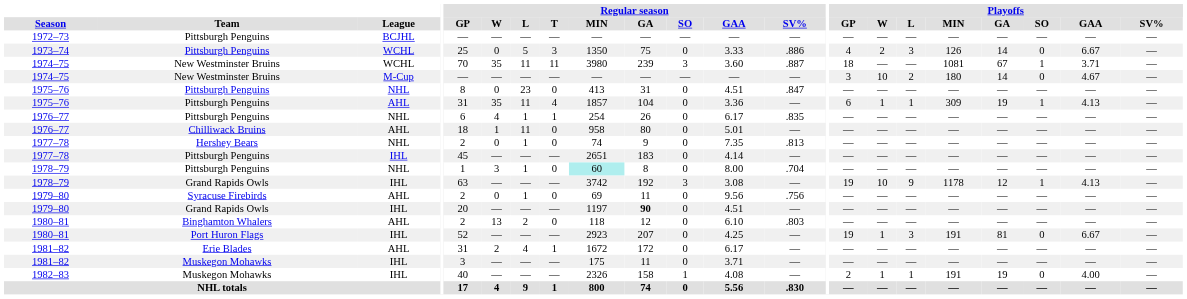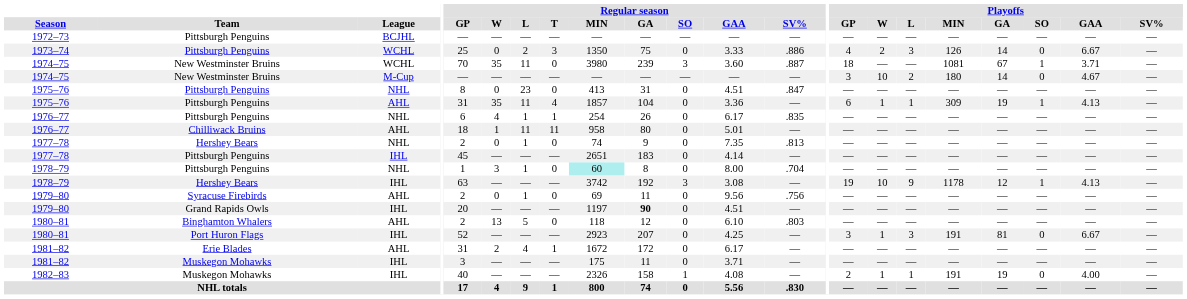 <table border="0" cellpadding="1" cellspacing="0" style="width:90%; text-align:center;">
 <tr bgcolor="#e0e0e0">
 <th colspan="3" bgcolor="#ffffff"></th>
 <th rowspan="99" bgcolor="#ffffff"></th>
 <th colspan="9" bgcolor="#e0e0e0"><a href='#'>Regular season</a></th>
 <th rowspan="99" bgcolor="#ffffff"></th>
 <th colspan="8" bgcolor="#e0e0e0"><a href='#'>Playoffs</a></th>
 </tr>
 <tr bgcolor="#e0e0e0">
 <th><a href='#'>Season</a></th>
 <th>Team</th>
 <th>League</th>
 <th>GP</th>
 <th>W</th>
 <th>L</th>
 <th>T</th>
 <th>MIN</th>
 <th>GA</th>
 <th><a href='#'>SO</a></th>
 <th><a href='#'>GAA</a></th>
 <th><a href='#'>SV%</a></th>
 <th>GP</th>
 <th>W</th>
 <th>L</th>
 <th>MIN</th>
 <th>GA</th>
 <th>SO</th>
 <th>GAA</th>
 <th>SV%</th>
 </tr>
 <tr>
 <td><a href='#'>1972–73</a></td>
 <td>Pittsburgh Penguins</td>
 <td><a href='#'>BCJHL</a></td>
 <td>—</td>
 <td>—</td>
 <td>—</td>
 <td>—</td>
 <td>—</td>
 <td>—</td>
 <td>—</td>
 <td>—</td>
 <td>—</td>
 <td>—</td>
 <td>—</td>
 <td>—</td>
 <td>—</td>
 <td>—</td>
 <td>—</td>
 <td>—</td>
 <td>—</td>
 </tr>
 <tr bgcolor="#f0f0f0">
 <td><a href='#'>1973–74</a></td>
 <td><a href='#'>Pittsburgh Penguins</a></td>
 <td><a href='#'>WCHL</a></td>
 <td>25</td>
 <td>0</td>
-<td>5</td>
+<td>2</td>
 <td>3</td>
 <td>1350</td>
 <td>75</td>
 <td>0</td>
 <td>3.33</td>
 <td>.886</td>
 <td>4</td>
 <td>2</td>
 <td>3</td>
 <td>126</td>
 <td>14</td>
 <td>0</td>
 <td>6.67</td>
 <td>—</td>
 </tr>
 <tr>
 <td><a href='#'>1974–75</a></td>
 <td>New Westminster Bruins</td>
 <td>WCHL</td>
 <td>70</td>
 <td>35</td>
 <td>11</td>
-<td>11</td>
+<td>0</td>
 <td>3980</td>
 <td>239</td>
 <td>3</td>
 <td>3.60</td>
 <td>.887</td>
 <td>18</td>
 <td>—</td>
 <td>—</td>
 <td>1081</td>
 <td>67</td>
 <td>1</td>
 <td>3.71</td>
 <td>—</td>
 </tr>
 <tr bgcolor="#f0f0f0">
 <td><a href='#'>1974–75</a></td>
 <td>New Westminster Bruins</td>
 <td><a href='#'>M-Cup</a></td>
 <td>—</td>
 <td>—</td>
 <td>—</td>
 <td>—</td>
 <td>—</td>
 <td>—</td>
 <td>—</td>
 <td>—</td>
 <td>—</td>
 <td>3</td>
 <td>10</td>
 <td>2</td>
 <td>180</td>
 <td>14</td>
 <td>0</td>
 <td>4.67</td>
 <td>—</td>
 </tr>
 <tr>
 <td><a href='#'>1975–76</a></td>
 <td><a href='#'>Pittsburgh Penguins</a></td>
 <td><a href='#'>NHL</a></td>
 <td>8</td>
 <td>0</td>
 <td>23</td>
 <td>0</td>
 <td>413</td>
 <td>31</td>
 <td>0</td>
 <td>4.51</td>
 <td>.847</td>
 <td>—</td>
 <td>—</td>
 <td>—</td>
 <td>—</td>
 <td>—</td>
 <td>—</td>
 <td>—</td>
 <td>—</td>
 </tr>
 <tr bgcolor="#f0f0f0">
 <td><a href='#'>1975–76</a></td>
 <td>Pittsburgh Penguins</td>
 <td><a href='#'>AHL</a></td>
 <td>31</td>
 <td>35</td>
 <td>11</td>
 <td>4</td>
 <td>1857</td>
 <td>104</td>
 <td>0</td>
 <td>3.36</td>
 <td>—</td>
 <td>6</td>
 <td>1</td>
 <td>1</td>
 <td>309</td>
 <td>19</td>
 <td>1</td>
 <td>4.13</td>
 <td>—</td>
 </tr>
 <tr>
 <td><a href='#'>1976–77</a></td>
 <td>Pittsburgh Penguins</td>
 <td>NHL</td>
 <td>6</td>
 <td>4</td>
 <td>1</td>
 <td>1</td>
 <td>254</td>
 <td>26</td>
 <td>0</td>
 <td>6.17</td>
 <td>.835</td>
 <td>—</td>
 <td>—</td>
 <td>—</td>
 <td>—</td>
 <td>—</td>
 <td>—</td>
 <td>—</td>
 <td>—</td>
 </tr>
 <tr bgcolor="#f0f0f0">
 <td><a href='#'>1976–77</a></td>
 <td><a href='#'>Chilliwack Bruins</a></td>
 <td>AHL</td>
 <td>18</td>
 <td>1</td>
 <td>11</td>
-<td>0</td>
+<td>11</td>
 <td>958</td>
 <td>80</td>
 <td>0</td>
 <td>5.01</td>
 <td>—</td>
 <td>—</td>
 <td>—</td>
 <td>—</td>
 <td>—</td>
 <td>—</td>
 <td>—</td>
 <td>—</td>
 <td>—</td>
 </tr>
 <tr>
 <td><a href='#'>1977–78</a></td>
 <td><a href='#'>Hershey Bears</a></td>
 <td>NHL</td>
 <td>2</td>
 <td>0</td>
 <td>1</td>
 <td>0</td>
 <td>74</td>
 <td>9</td>
 <td>0</td>
 <td>7.35</td>
 <td>.813</td>
 <td>—</td>
 <td>—</td>
 <td>—</td>
 <td>—</td>
 <td>—</td>
 <td>—</td>
 <td>—</td>
 <td>—</td>
 </tr>
 <tr bgcolor="#f0f0f0">
 <td><a href='#'>1977–78</a></td>
 <td>Pittsburgh Penguins</td>
 <td><a href='#'>IHL</a></td>
 <td>45</td>
 <td>—</td>
 <td>—</td>
 <td>—</td>
 <td>2651</td>
 <td>183</td>
 <td>0</td>
 <td>4.14</td>
 <td>—</td>
 <td>—</td>
 <td>—</td>
 <td>—</td>
 <td>—</td>
 <td>—</td>
 <td>—</td>
 <td>—</td>
 <td>—</td>
 </tr>
 <tr>
 <td><a href='#'>1978–79</a></td>
 <td>Pittsburgh Penguins</td>
 <td>NHL</td>
 <td>1</td>
 <td>3</td>
 <td>1</td>
 <td>0</td>
 <td style="background: paleturquoise;">60</td>
 <td>8</td>
 <td>0</td>
 <td>8.00</td>
 <td>.704</td>
 <td>—</td>
 <td>—</td>
 <td>—</td>
 <td>—</td>
 <td>—</td>
 <td>—</td>
 <td>—</td>
 <td>—</td>
 </tr>
 <tr bgcolor="#f0f0f0">
 <td><a href='#'>1978–79</a></td>
-<td>Grand Rapids Owls</td>
+<td><a href='#'>Hershey Bears</a></td>
 <td>IHL</td>
 <td>63</td>
 <td>—</td>
 <td>—</td>
 <td>—</td>
 <td>3742</td>
 <td>192</td>
 <td>3</td>
 <td>3.08</td>
 <td>—</td>
 <td>19</td>
 <td>10</td>
 <td>9</td>
 <td>1178</td>
 <td>12</td>
 <td>1</td>
 <td>4.13</td>
 <td>—</td>
 </tr>
 <tr>
 <td><a href='#'>1979–80</a></td>
 <td><a href='#'>Syracuse Firebirds</a></td>
 <td>AHL</td>
 <td>2</td>
 <td>0</td>
 <td>1</td>
 <td>0</td>
 <td>69</td>
 <td>11</td>
 <td>0</td>
 <td>9.56</td>
 <td>.756</td>
 <td>—</td>
 <td>—</td>
 <td>—</td>
 <td>—</td>
 <td>—</td>
 <td>—</td>
 <td>—</td>
 <td>—</td>
 </tr>
 <tr bgcolor="#f0f0f0">
 <td><a href='#'>1979–80</a></td>
 <td>Grand Rapids Owls</td>
 <td>IHL</td>
 <td>20</td>
 <td>—</td>
 <td>—</td>
 <td>—</td>
 <td>1197</td>
 <td><strong>90</strong></td>
 <td>0</td>
 <td>4.51</td>
 <td>—</td>
 <td>—</td>
 <td>—</td>
 <td>—</td>
 <td>—</td>
 <td>—</td>
 <td>—</td>
 <td>—</td>
 <td>—</td>
 </tr>
 <tr>
 <td><a href='#'>1980–81</a></td>
 <td><a href='#'>Binghamton Whalers</a></td>
 <td>AHL</td>
 <td>2</td>
 <td>13</td>
-<td>2</td>
+<td>5</td>
 <td>0</td>
 <td>118</td>
 <td>12</td>
 <td>0</td>
 <td>6.10</td>
 <td>.803</td>
 <td>—</td>
 <td>—</td>
 <td>—</td>
 <td>—</td>
 <td>—</td>
 <td>—</td>
 <td>—</td>
 <td>—</td>
 </tr>
 <tr bgcolor="#f0f0f0">
 <td><a href='#'>1980–81</a></td>
 <td><a href='#'>Port Huron Flags</a></td>
 <td>IHL</td>
 <td>52</td>
 <td>—</td>
 <td>—</td>
 <td>—</td>
 <td>2923</td>
 <td>207</td>
 <td>0</td>
 <td>4.25</td>
 <td>—</td>
-<td>19</td>
+<td>3</td>
 <td>1</td>
 <td>3</td>
 <td>191</td>
 <td>81</td>
 <td>0</td>
 <td>6.67</td>
 <td>—</td>
 </tr>
 <tr>
 <td><a href='#'>1981–82</a></td>
 <td><a href='#'>Erie Blades</a></td>
 <td>AHL</td>
 <td>31</td>
 <td>2</td>
 <td>4</td>
 <td>1</td>
 <td>1672</td>
 <td>172</td>
 <td>0</td>
 <td>6.17</td>
 <td>—</td>
 <td>—</td>
 <td>—</td>
 <td>—</td>
 <td>—</td>
 <td>—</td>
 <td>—</td>
 <td>—</td>
 <td>—</td>
 </tr>
 <tr bgcolor="#f0f0f0">
 <td><a href='#'>1981–82</a></td>
 <td><a href='#'>Muskegon Mohawks</a></td>
 <td>IHL</td>
 <td>3</td>
 <td>—</td>
 <td>—</td>
 <td>—</td>
 <td>175</td>
 <td>11</td>
 <td>0</td>
 <td>3.71</td>
 <td>—</td>
 <td>—</td>
 <td>—</td>
 <td>—</td>
 <td>—</td>
 <td>—</td>
 <td>—</td>
 <td>—</td>
 <td>—</td>
 </tr>
 <tr>
 <td><a href='#'>1982–83</a></td>
 <td>Muskegon Mohawks</td>
 <td>IHL</td>
 <td>40</td>
 <td>—</td>
 <td>—</td>
 <td>—</td>
 <td>2326</td>
 <td>158</td>
 <td>1</td>
 <td>4.08</td>
 <td>—</td>
 <td>2</td>
 <td>1</td>
 <td>1</td>
 <td>191</td>
 <td>19</td>
 <td>0</td>
 <td>4.00</td>
 <td>—</td>
 </tr>
 <tr bgcolor="#e0e0e0">
 <th colspan=3>NHL totals</th>
 <th>17</th>
 <th>4</th>
 <th>9</th>
 <th>1</th>
 <th>800</th>
 <th>74</th>
 <th>0</th>
 <th>5.56</th>
 <th>.830</th>
 <th>—</th>
 <th>—</th>
 <th>—</th>
 <th>—</th>
 <th>—</th>
 <th>—</th>
 <th>—</th>
 <th>—</th>
 </tr>
 </table>
